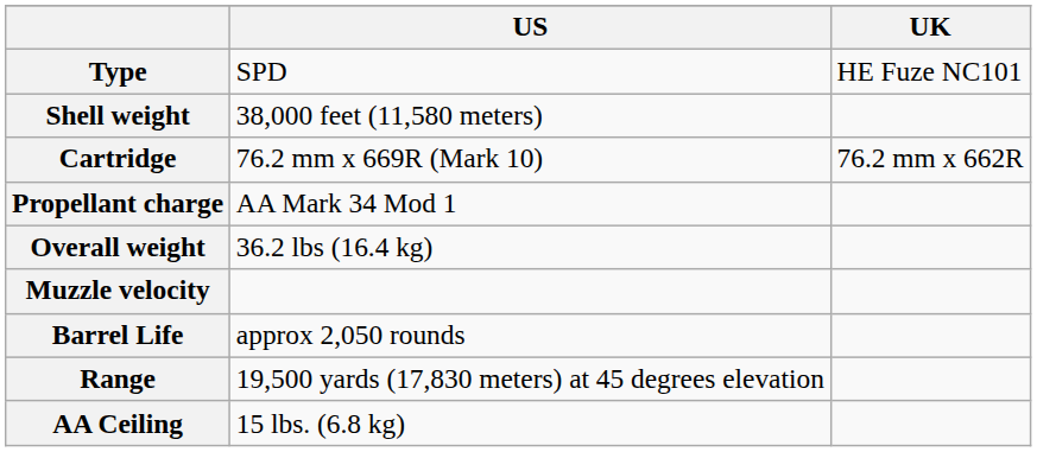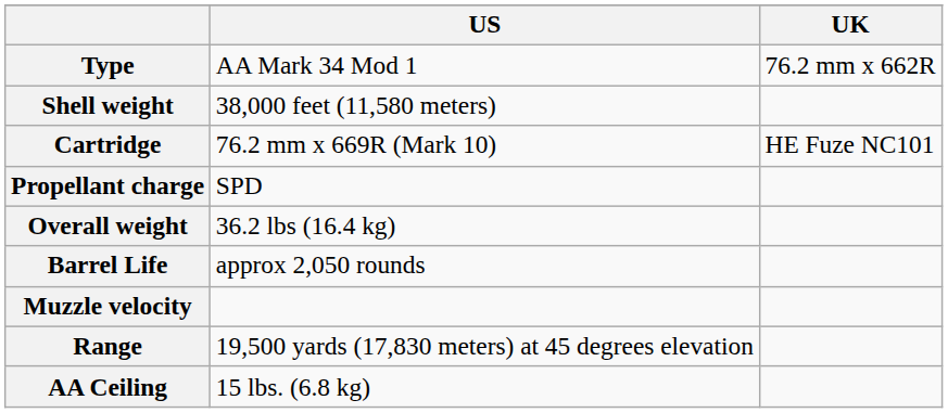 <table class="wikitable" border="1">
 <tr>
 </tr>
 <tr>
 <th></th>
 <th>US</th>
 <th>UK</th>
 </tr>
 <tr>
 <th>Type</th>
-<td> SPD</td>
-<td>HE Fuze NC101</td>
+<td>AA Mark 34 Mod 1</td>
+<td>76.2 mm x 662R</td>
 </tr>
 <tr>
 <th>Shell weight</th>
 <td>38,000 feet (11,580 meters)</td>
 <td></td>
 </tr>
 <tr>
 <th>Cartridge</th>
 <td>76.2 mm x 669R (Mark 10)</td>
-<td>76.2 mm x 662R</td>
+<td>HE Fuze NC101</td>
 </tr>
 <tr>
 <th>Propellant charge</th>
-<td>AA Mark 34 Mod 1</td>
+<td> SPD</td>
 <td></td>
 </tr>
 <tr>
 <th>Overall weight</th>
 <td>36.2 lbs (16.4 kg)</td>
 <td></td>
 </tr>
 <tr>
-<th>Muzzle velocity</th>
-<td></td>
+<th>Barrel Life</th>
+<td>approx 2,050 rounds</td>
 <td></td>
 </tr>
 <tr>
-<th>Barrel Life</th>
-<td>approx 2,050 rounds</td>
+<th>Muzzle velocity</th>
+<td></td>
 <td></td>
 </tr>
 <tr>
 <th>Range</th>
 <td>19,500 yards (17,830 meters) at 45 degrees elevation</td>
 <td></td>
 </tr>
 <tr>
 <th>AA Ceiling</th>
 <td>15 lbs. (6.8 kg)</td>
 <td></td>
 </tr>
 </table>
